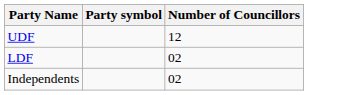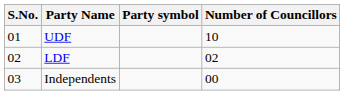 <table class="sortable wikitable">
 <tr>
+<th>S.No.</th>
 <th>Party Name</th>
 <th>Party symbol</th>
 <th>Number of Councillors</th>
 </tr>
 <tr>
+<td>01</td>
 <td><a href='#'>UDF</a></td>
 <td></td>
-<td>12</td>
+<td>10</td>
 </tr>
 <tr>
+<td>02</td>
 <td><a href='#'>LDF</a></td>
 <td></td>
 <td>02</td>
 </tr>
 <tr>
+<td>03</td>
 <td>Independents</td>
 <td></td>
-<td>02</td>
+<td>00</td>
 </tr>
 </table>
